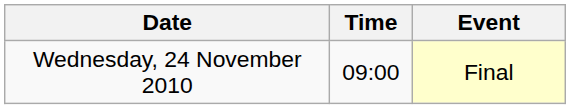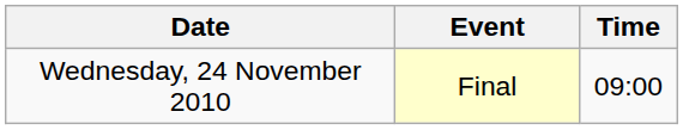 <table class = "wikitable" style="text-align:center;">
 <tr>
 <th width=220>Date</th>
+<th width=100>Event</th>
 <th width=50>Time</th>
-<th width=100>Event</th>
 </tr>
 <tr>
 <td>Wednesday, 24 November 2010</td>
+<td bgcolor=ffffcc>Final</td>
 <td>09:00</td>
-<td bgcolor=ffffcc>Final</td>
 </tr>
 </table>
